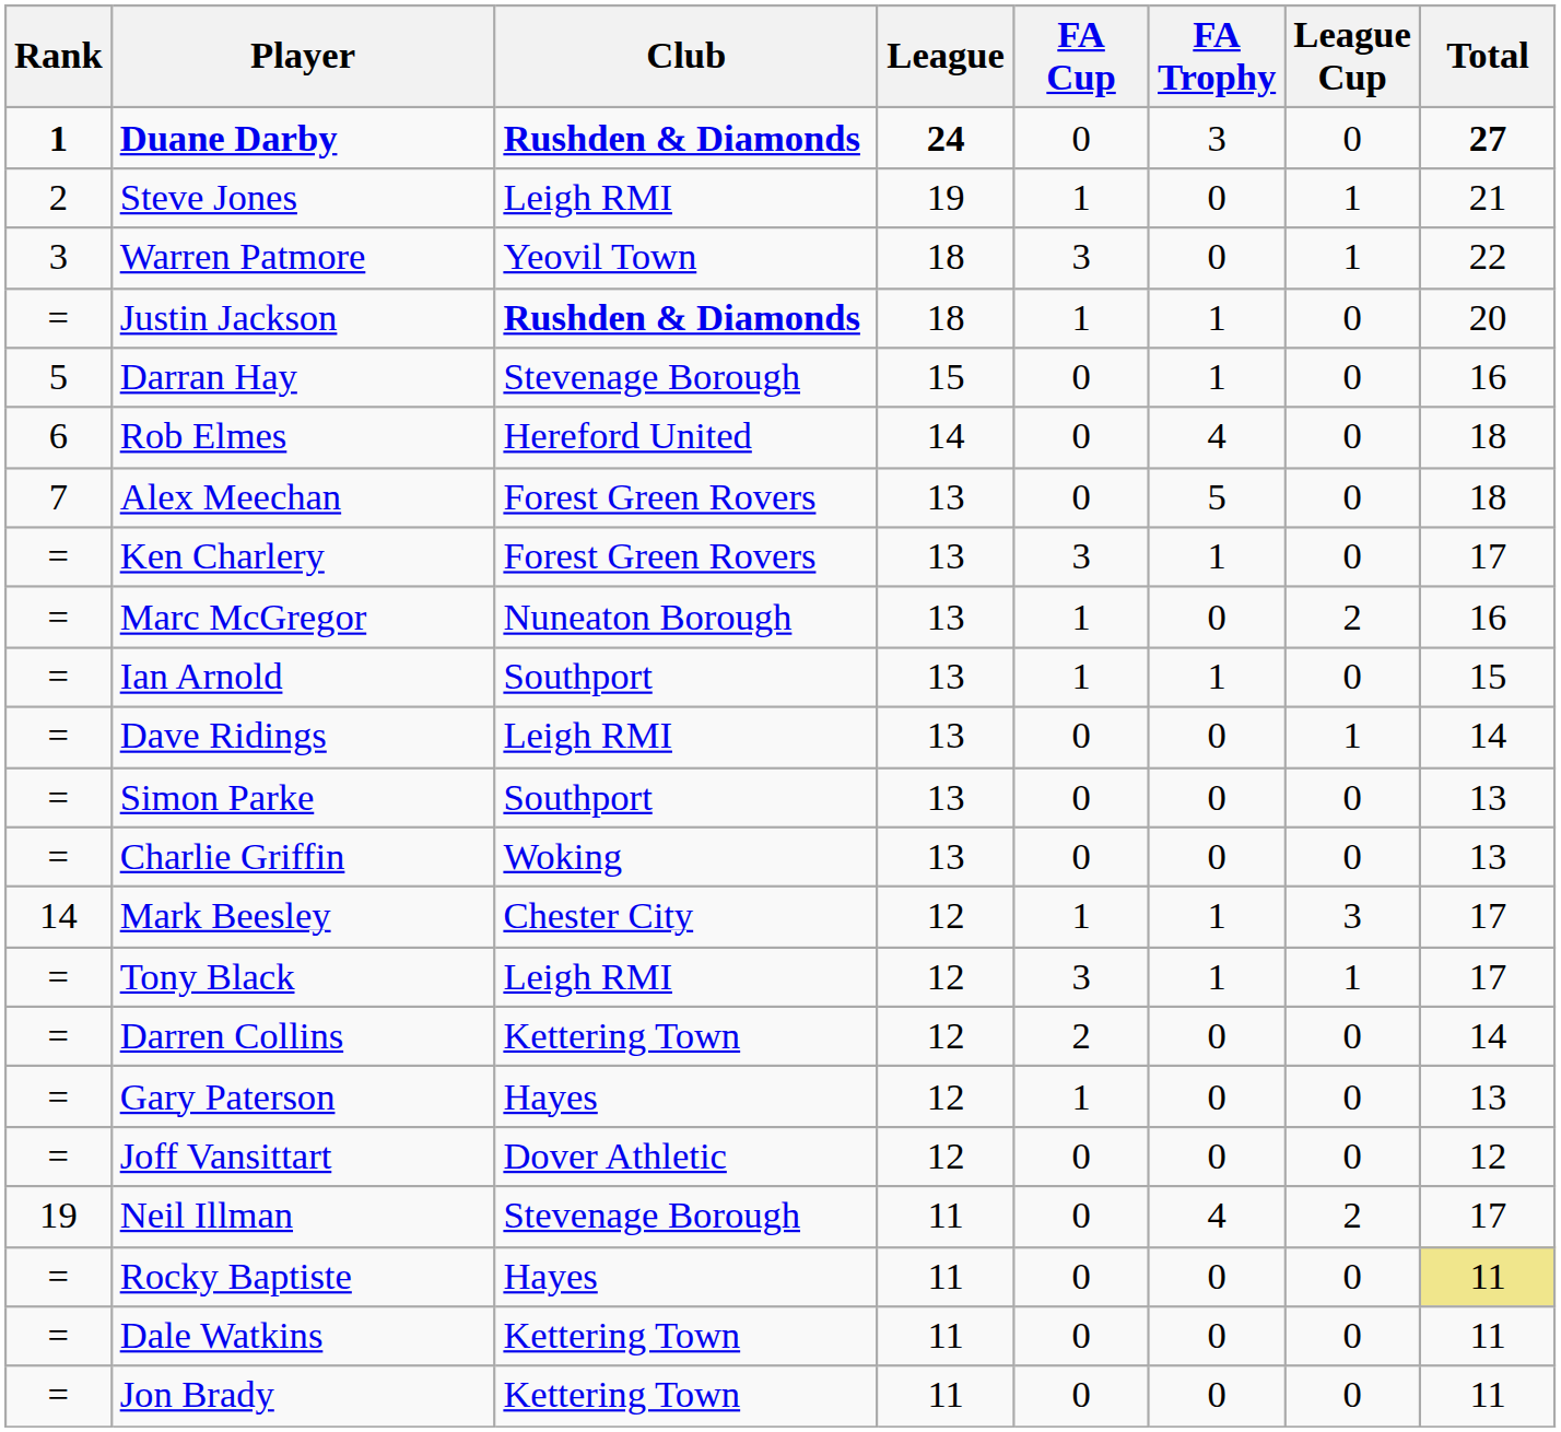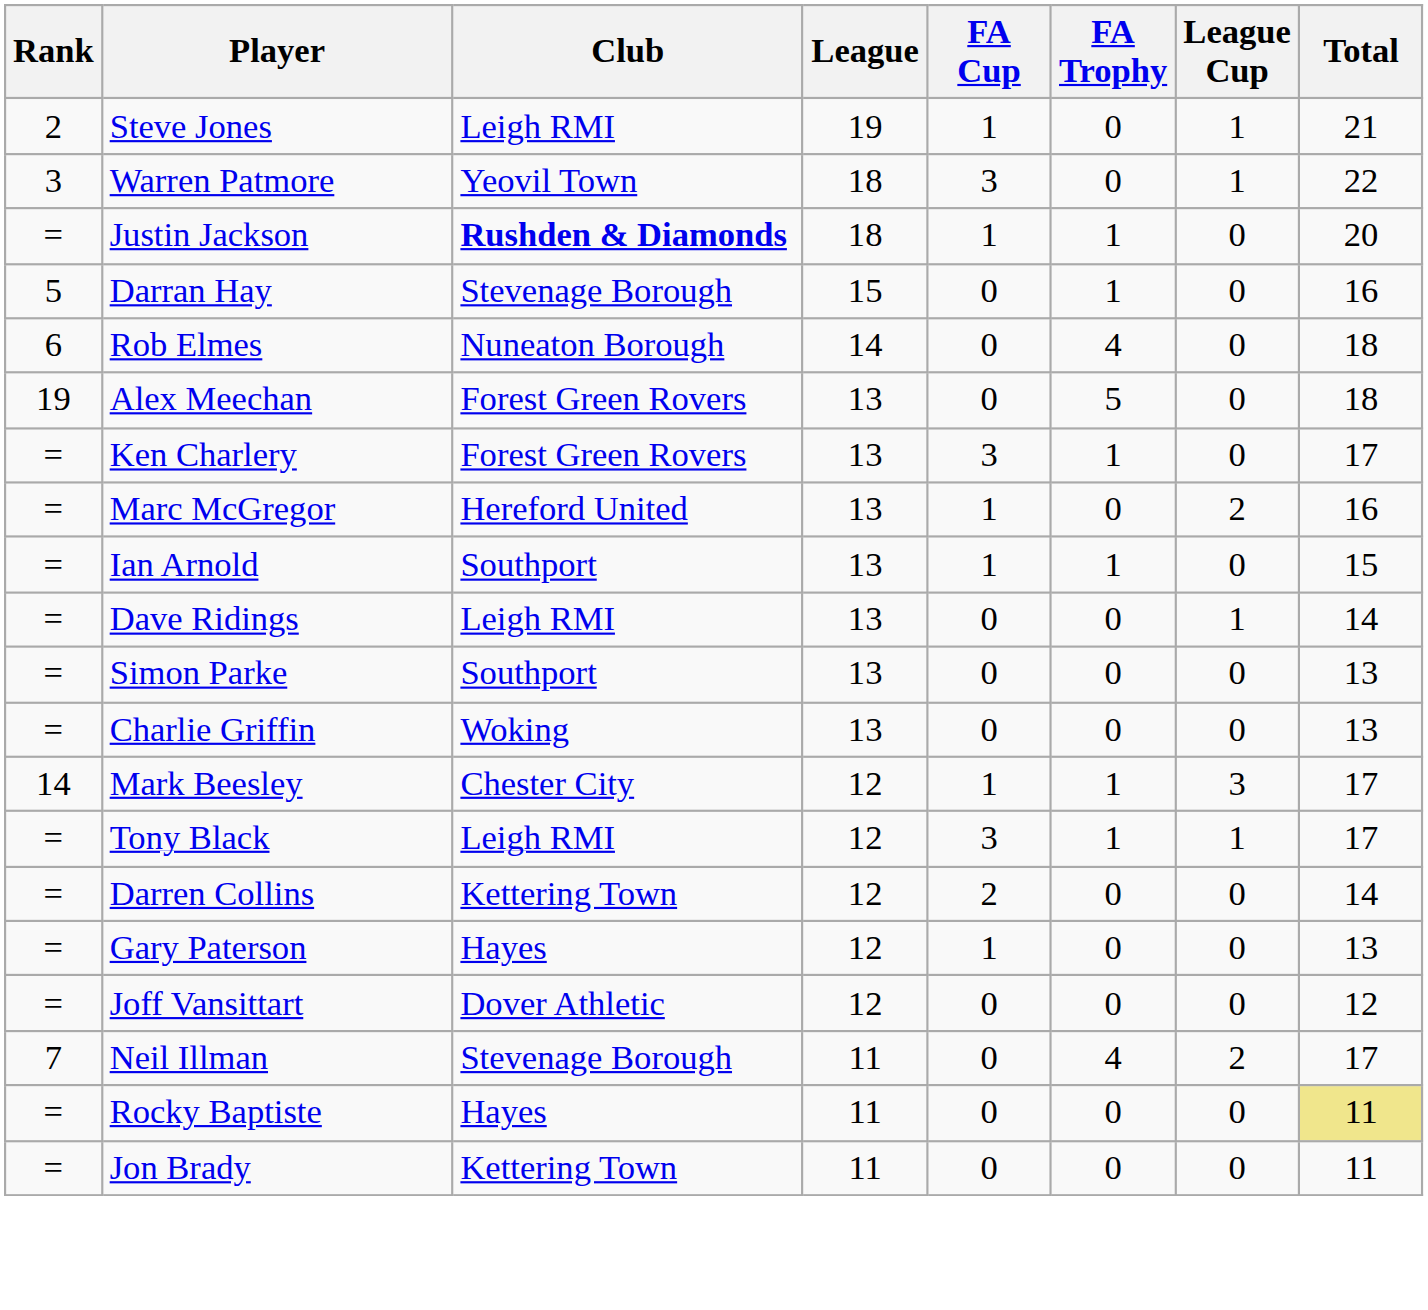 <table class="wikitable" style="text-align: center;">
 <tr>
 <th width=20>Rank</th>
 <th width=155>Player</th>
 <th width=155>Club</th>
 <th width=50>League</th>
 <th width=50><a href='#'>FA Cup</a></th>
 <th width=50><a href='#'>FA Trophy</a></th>
 <th width=50>League Cup</th>
 <th width=50>Total</th>
-</tr>
-<tr>
-<td><strong>1</strong></td>
-<td align=left><strong> <a href='#'>Duane Darby</a> </strong></td>
-<td align=left><strong> <a href='#'>Rushden & Diamonds</a> </strong></td>
-<td><strong>24</strong></td>
-<td>0</td>
-<td>3</td>
-<td>0</td>
-<td><strong>27</strong></td>
 </tr>
 <tr>
 <td>2</td>
 <td align=left><a href='#'>Steve Jones</a></td>
 <td align=left><a href='#'>Leigh RMI</a></td>
 <td>19</td>
 <td>1</td>
 <td>0</td>
 <td>1</td>
 <td>21</td>
 </tr>
 <tr>
 <td>3</td>
 <td align=left><a href='#'>Warren Patmore</a></td>
 <td align=left><a href='#'>Yeovil Town</a></td>
 <td>18</td>
 <td>3</td>
 <td>0</td>
 <td>1</td>
 <td>22</td>
 </tr>
 <tr>
 <td>=</td>
 <td align=left><a href='#'>Justin Jackson</a></td>
 <td align=left><strong> <a href='#'>Rushden & Diamonds</a></strong></td>
 <td>18</td>
 <td>1</td>
 <td>1</td>
 <td>0</td>
 <td>20</td>
 </tr>
 <tr>
 <td>5</td>
 <td align=left><a href='#'>Darran Hay</a></td>
 <td align=left><a href='#'>Stevenage Borough</a></td>
 <td>15</td>
 <td>0</td>
 <td>1</td>
 <td>0</td>
 <td>16</td>
 </tr>
 <tr>
 <td>6</td>
 <td align=left><a href='#'>Rob Elmes</a></td>
-<td align=left><a href='#'>Hereford United</a></td>
+<td align=left><a href='#'>Nuneaton Borough</a></td>
 <td>14</td>
 <td>0</td>
 <td>4</td>
 <td>0</td>
 <td>18</td>
 </tr>
 <tr>
-<td>7</td>
+<td>19</td>
 <td align=left><a href='#'>Alex Meechan</a></td>
 <td align=left><a href='#'>Forest Green Rovers</a></td>
 <td>13</td>
 <td>0</td>
 <td>5</td>
 <td>0</td>
 <td>18</td>
 </tr>
 <tr>
 <td>=</td>
 <td align=left><a href='#'>Ken Charlery</a></td>
 <td align=left><a href='#'>Forest Green Rovers</a></td>
 <td>13</td>
 <td>3</td>
 <td>1</td>
 <td>0</td>
 <td>17</td>
 </tr>
 <tr>
 <td>=</td>
 <td align=left><a href='#'>Marc McGregor</a></td>
-<td align=left><a href='#'>Nuneaton Borough</a></td>
+<td align=left><a href='#'>Hereford United</a></td>
 <td>13</td>
 <td>1</td>
 <td>0</td>
 <td>2</td>
 <td>16</td>
 </tr>
 <tr>
 <td>=</td>
 <td align=left><a href='#'>Ian Arnold</a></td>
 <td align=left><a href='#'>Southport</a></td>
 <td>13</td>
 <td>1</td>
 <td>1</td>
 <td>0</td>
 <td>15</td>
 </tr>
 <tr>
 <td>=</td>
 <td align=left><a href='#'>Dave Ridings</a></td>
 <td align=left><a href='#'>Leigh RMI</a></td>
 <td>13</td>
 <td>0</td>
 <td>0</td>
 <td>1</td>
 <td>14</td>
 </tr>
 <tr>
 <td>=</td>
 <td align=left><a href='#'>Simon Parke</a></td>
 <td align=left><a href='#'>Southport</a></td>
 <td>13</td>
 <td>0</td>
 <td>0</td>
 <td>0</td>
 <td>13</td>
 </tr>
 <tr>
 <td>=</td>
 <td align=left><a href='#'>Charlie Griffin</a></td>
 <td align=left><a href='#'>Woking</a></td>
 <td>13</td>
 <td>0</td>
 <td>0</td>
 <td>0</td>
 <td>13</td>
 </tr>
 <tr>
 <td>14</td>
 <td align=left><a href='#'>Mark Beesley</a></td>
 <td align=left><a href='#'>Chester City</a></td>
 <td>12</td>
 <td>1</td>
 <td>1</td>
 <td>3</td>
 <td>17</td>
 </tr>
 <tr>
 <td>=</td>
 <td align=left><a href='#'>Tony Black</a></td>
 <td align=left><a href='#'>Leigh RMI</a></td>
 <td>12</td>
 <td>3</td>
 <td>1</td>
 <td>1</td>
 <td>17</td>
 </tr>
 <tr>
 <td>=</td>
 <td align=left><a href='#'>Darren Collins</a></td>
 <td align=left><a href='#'>Kettering Town</a></td>
 <td>12</td>
 <td>2</td>
 <td>0</td>
 <td>0</td>
 <td>14</td>
 </tr>
 <tr>
 <td>=</td>
 <td align=left><a href='#'>Gary Paterson</a></td>
 <td align=left><a href='#'>Hayes</a></td>
 <td>12</td>
 <td>1</td>
 <td>0</td>
 <td>0</td>
 <td>13</td>
 </tr>
 <tr>
 <td>=</td>
 <td align=left><a href='#'>Joff Vansittart</a></td>
 <td align=left><a href='#'>Dover Athletic</a></td>
 <td>12</td>
 <td>0</td>
 <td>0</td>
 <td>0</td>
 <td>12</td>
 </tr>
 <tr>
-<td>19</td>
+<td>7</td>
 <td align=left><a href='#'>Neil Illman</a></td>
 <td align=left><a href='#'>Stevenage Borough</a></td>
 <td>11</td>
 <td>0</td>
 <td>4</td>
 <td>2</td>
 <td>17</td>
 </tr>
 <tr>
 <td>=</td>
 <td align=left><a href='#'>Rocky Baptiste</a></td>
 <td align=left><a href='#'>Hayes</a></td>
 <td>11</td>
 <td>0</td>
 <td>0</td>
 <td>0</td>
 <td style="background: khaki;">11</td>
 </tr>
 <tr>
 <td>=</td>
-<td align=left><a href='#'>Dale Watkins</a></td>
-<td align=left><a href='#'>Kettering Town</a></td>
-<td>11</td>
-<td>0</td>
-<td>0</td>
-<td>0</td>
-<td>11</td>
-</tr>
-<tr>
-<td>=</td>
 <td align=left><a href='#'>Jon Brady</a></td>
 <td align=left><a href='#'>Kettering Town</a></td>
 <td>11</td>
 <td>0</td>
 <td>0</td>
 <td>0</td>
 <td>11</td>
 </tr>
 </table>
